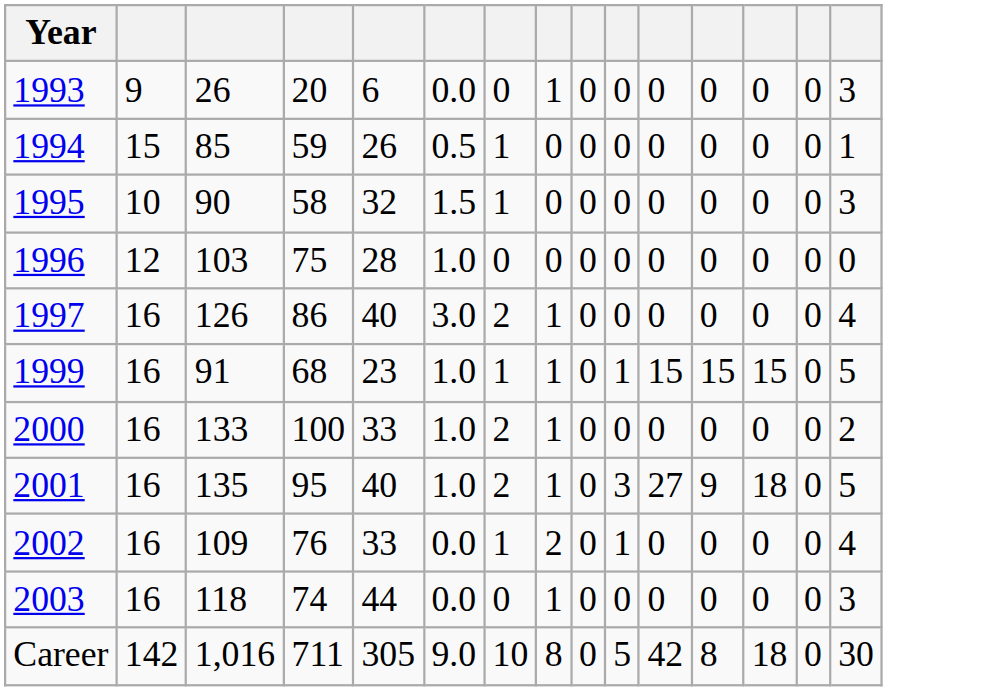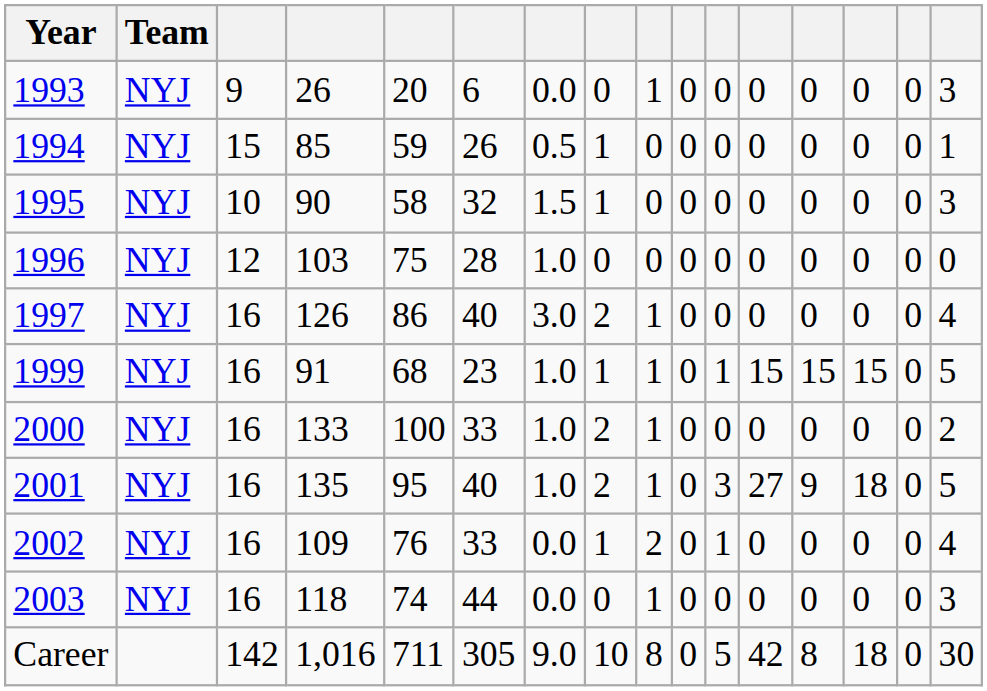 <table class="wikitable sortable">
 <tr>
 <th>Year</th>
+<th>Team</th>
 <th></th>
 <th></th>
 <th></th>
 <th></th>
 <th></th>
 <th></th>
 <th></th>
 <th></th>
 <th></th>
 <th></th>
 <th></th>
 <th></th>
 <th></th>
 <th></th>
 </tr>
 <tr>
 <td><a href='#'>1993</a></td>
+<td><a href='#'>NYJ</a></td>
 <td>9</td>
 <td>26</td>
 <td>20</td>
 <td>6</td>
 <td>0.0</td>
 <td>0</td>
 <td>1</td>
 <td>0</td>
 <td>0</td>
 <td>0</td>
 <td>0</td>
 <td>0</td>
 <td>0</td>
 <td>3</td>
 </tr>
 <tr>
 <td><a href='#'>1994</a></td>
+<td><a href='#'>NYJ</a></td>
 <td>15</td>
 <td>85</td>
 <td>59</td>
 <td>26</td>
 <td>0.5</td>
 <td>1</td>
 <td>0</td>
 <td>0</td>
 <td>0</td>
 <td>0</td>
 <td>0</td>
 <td>0</td>
 <td>0</td>
 <td>1</td>
 </tr>
 <tr>
 <td><a href='#'>1995</a></td>
+<td><a href='#'>NYJ</a></td>
 <td>10</td>
 <td>90</td>
 <td>58</td>
 <td>32</td>
 <td>1.5</td>
 <td>1</td>
 <td>0</td>
 <td>0</td>
 <td>0</td>
 <td>0</td>
 <td>0</td>
 <td>0</td>
 <td>0</td>
 <td>3</td>
 </tr>
 <tr>
 <td><a href='#'>1996</a></td>
+<td><a href='#'>NYJ</a></td>
 <td>12</td>
 <td>103</td>
 <td>75</td>
 <td>28</td>
 <td>1.0</td>
 <td>0</td>
 <td>0</td>
 <td>0</td>
 <td>0</td>
 <td>0</td>
 <td>0</td>
 <td>0</td>
 <td>0</td>
 <td>0</td>
 </tr>
 <tr>
 <td><a href='#'>1997</a></td>
+<td><a href='#'>NYJ</a></td>
 <td>16</td>
 <td>126</td>
 <td>86</td>
 <td>40</td>
 <td>3.0</td>
 <td>2</td>
 <td>1</td>
 <td>0</td>
 <td>0</td>
 <td>0</td>
 <td>0</td>
 <td>0</td>
 <td>0</td>
 <td>4</td>
 </tr>
 <tr>
 <td><a href='#'>1999</a></td>
+<td><a href='#'>NYJ</a></td>
 <td>16</td>
 <td>91</td>
 <td>68</td>
 <td>23</td>
 <td>1.0</td>
 <td>1</td>
 <td>1</td>
 <td>0</td>
 <td>1</td>
 <td>15</td>
 <td>15</td>
 <td>15</td>
 <td>0</td>
 <td>5</td>
 </tr>
 <tr>
 <td><a href='#'>2000</a></td>
+<td><a href='#'>NYJ</a></td>
 <td>16</td>
 <td>133</td>
 <td>100</td>
 <td>33</td>
 <td>1.0</td>
 <td>2</td>
 <td>1</td>
 <td>0</td>
 <td>0</td>
 <td>0</td>
 <td>0</td>
 <td>0</td>
 <td>0</td>
 <td>2</td>
 </tr>
 <tr>
 <td><a href='#'>2001</a></td>
+<td><a href='#'>NYJ</a></td>
 <td>16</td>
 <td>135</td>
 <td>95</td>
 <td>40</td>
 <td>1.0</td>
 <td>2</td>
 <td>1</td>
 <td>0</td>
 <td>3</td>
 <td>27</td>
 <td>9</td>
 <td>18</td>
 <td>0</td>
 <td>5</td>
 </tr>
 <tr>
 <td><a href='#'>2002</a></td>
+<td><a href='#'>NYJ</a></td>
 <td>16</td>
 <td>109</td>
 <td>76</td>
 <td>33</td>
 <td>0.0</td>
 <td>1</td>
 <td>2</td>
 <td>0</td>
 <td>1</td>
 <td>0</td>
 <td>0</td>
 <td>0</td>
 <td>0</td>
 <td>4</td>
 </tr>
 <tr>
 <td><a href='#'>2003</a></td>
+<td><a href='#'>NYJ</a></td>
 <td>16</td>
 <td>118</td>
 <td>74</td>
 <td>44</td>
 <td>0.0</td>
 <td>0</td>
 <td>1</td>
 <td>0</td>
 <td>0</td>
 <td>0</td>
 <td>0</td>
 <td>0</td>
 <td>0</td>
 <td>3</td>
 </tr>
 <tr>
 <td>Career</td>
+<td></td>
 <td>142</td>
 <td>1,016</td>
 <td>711</td>
 <td>305</td>
 <td>9.0</td>
 <td>10</td>
 <td>8</td>
 <td>0</td>
 <td>5</td>
 <td>42</td>
 <td>8</td>
 <td>18</td>
 <td>0</td>
 <td>30</td>
 </tr>
 </table>
